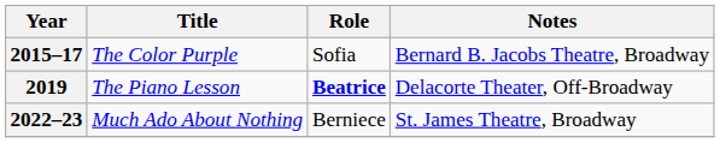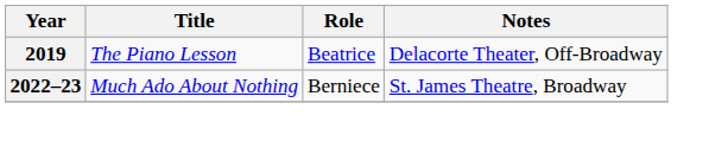 <table class="wikitable plainrowheaders sortable"  style=font-size:100%>
 <tr>
 <th scope="col">Year</th>
 <th scope="col">Title</th>
 <th scope="col">Role</th>
 <th scope="col" class="unsortable">Notes</th>
 </tr>
 <tr>
-<th scope="row">2015–17</th>
-<td><em><a href='#'>The Color Purple</a></em></td>
-<td>Sofia</td>
-<td><a href='#'>Bernard B. Jacobs Theatre</a>, Broadway</td>
-</tr>
-<tr>
 <th scope="row">2019</th>
 <td><em><a href='#'>The Piano Lesson</a></em></td>
-<td><strong><a href='#'>Beatrice</a></strong></td>
+<td><a href='#'>Beatrice</a></td>
 <td><a href='#'>Delacorte Theater</a>, Off-Broadway</td>
 </tr>
 <tr>
 <th scope="row">2022–23</th>
 <td><em><a href='#'>Much Ado About Nothing</a></em></td>
 <td>Berniece</td>
 <td><a href='#'>St. James Theatre</a>, Broadway</td>
 </tr>
 <tr>
 </tr>
 </table>
